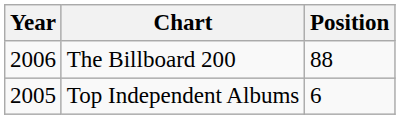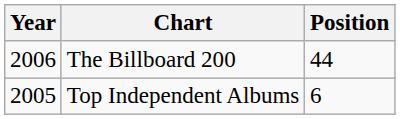 <table class=wikitable>
 <tr>
 <th>Year</th>
 <th>Chart</th>
 <th>Position</th>
 </tr>
 <tr>
 <td>2006</td>
 <td>The Billboard 200</td>
-<td>88</td>
+<td>44</td>
 </tr>
 <tr>
 <td>2005</td>
 <td>Top Independent Albums</td>
 <td>6</td>
 </tr>
 </table>
